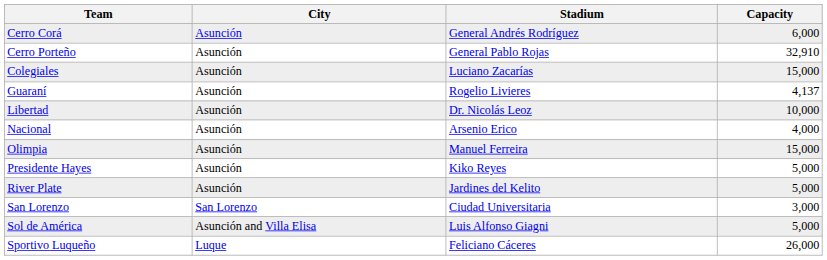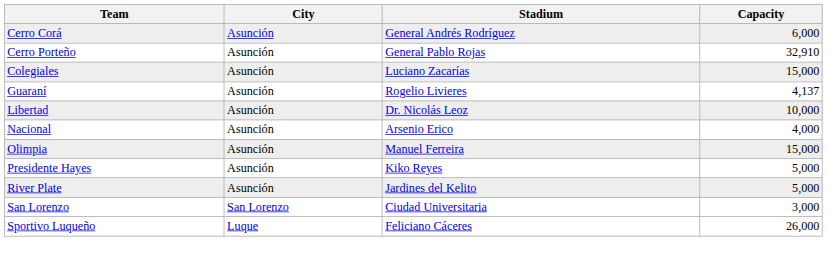 <table class="wikitable sortable" style="text-align: left;" width=68%>
 <tr style="background:#dddddd;">
 <th>Team</th>
 <th>City</th>
 <th>Stadium</th>
 <th>Capacity</th>
 </tr>
 <tr style="background:#eeeeee;">
 <td><a href='#'>Cerro Corá</a></td>
 <td><a href='#'>Asunción</a></td>
 <td><a href='#'>General Andrés Rodríguez</a></td>
 <td style="text-align: right;">6,000</td>
 </tr>
 <tr style="background:#ffffff;">
 <td><a href='#'>Cerro Porteño</a></td>
 <td>Asunción</td>
 <td><a href='#'>General Pablo Rojas</a></td>
 <td style="text-align: right;">32,910</td>
 </tr>
 <tr style="background:#eeeeee;">
 <td><a href='#'>Colegiales</a></td>
 <td>Asunción</td>
 <td><a href='#'>Luciano Zacarías</a></td>
 <td style="text-align: right;">15,000</td>
 </tr>
 <tr style="background:#ffffff;">
 <td><a href='#'>Guaraní</a></td>
 <td>Asunción</td>
 <td><a href='#'>Rogelio Livieres</a></td>
 <td style="text-align: right;">4,137</td>
 </tr>
 <tr style="background:#eeeeee;">
 <td><a href='#'>Libertad</a></td>
 <td>Asunción</td>
 <td><a href='#'>Dr. Nicolás Leoz</a></td>
 <td style="text-align: right;">10,000</td>
 </tr>
 <tr style="background:#ffffff;">
 <td><a href='#'>Nacional</a></td>
 <td>Asunción</td>
 <td><a href='#'>Arsenio Erico</a></td>
 <td style="text-align: right;">4,000</td>
 </tr>
 <tr style="background:#eeeeee;">
 <td><a href='#'>Olimpia</a></td>
 <td>Asunción</td>
 <td><a href='#'>Manuel Ferreira</a></td>
 <td style="text-align: right;">15,000</td>
 </tr>
 <tr style="background:#ffffff;">
 <td><a href='#'>Presidente Hayes</a></td>
 <td>Asunción</td>
 <td><a href='#'>Kiko Reyes</a></td>
 <td style="text-align: right;">5,000</td>
 </tr>
 <tr style="background:#eeeeee;">
 <td><a href='#'>River Plate</a></td>
 <td>Asunción</td>
 <td><a href='#'>Jardines del Kelito</a></td>
 <td style="text-align: right;">5,000</td>
 </tr>
 <tr style="background:#ffffff;">
 <td><a href='#'>San Lorenzo</a></td>
 <td><a href='#'>San Lorenzo</a></td>
 <td><a href='#'>Ciudad Universitaria</a></td>
 <td style="text-align: right;">3,000</td>
 </tr>
-<tr style="background:#eeeeee;">
-<td><a href='#'>Sol de América</a></td>
-<td>Asunción and <a href='#'>Villa Elisa</a></td>
-<td><a href='#'>Luis Alfonso Giagni</a></td>
-<td style="text-align: right;">5,000</td>
-</tr>
 <tr style="background:#ffffff;">
 <td><a href='#'>Sportivo Luqueño</a></td>
 <td><a href='#'>Luque</a></td>
 <td><a href='#'>Feliciano Cáceres</a></td>
 <td style="text-align: right;">26,000</td>
 </tr>
 </table>
